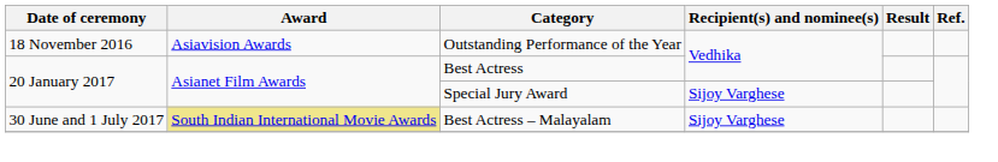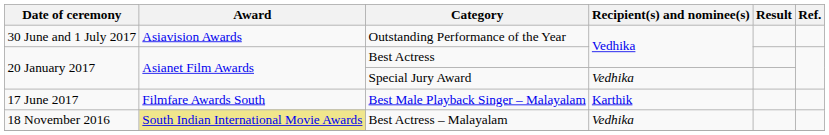 <table class="wikitable sortable">
 <tr>
 <th>Date of ceremony</th>
 <th>Award</th>
 <th>Category</th>
 <th>Recipient(s) and nominee(s)</th>
 <th>Result</th>
 <th>Ref.</th>
 </tr>
 <tr>
-<td>18 November 2016</td>
+<td>30 June and 1 July 2017</td>
 <td><a href='#'>Asiavision Awards</a></td>
 <td>Outstanding Performance of the Year</td>
 <td rowspan="2"><a href='#'>Vedhika</a></td>
 <td></td>
 <td></td>
 </tr>
 <tr>
 <td rowspan="2">20 January 2017</td>
 <td rowspan="2"><a href='#'>Asianet Film Awards</a></td>
 <td>Best Actress</td>
 <td></td>
 <td rowspan="2"></td>
 </tr>
 <tr>
 <td>Special Jury Award</td>
-<td><a href='#'>Sijoy Varghese</a></td>
+<td><em>Vedhika</em></td>
 <td></td>
 </tr>
 <tr>
-<td>30 June and 1 July 2017</td>
+<td>17 June 2017</td>
+<td><a href='#'>Filmfare Awards South</a></td>
+<td><a href='#'>Best Male Playback Singer – Malayalam</a></td>
+<td><a href='#'>Karthik</a></td>
+<td></td>
+<td></td>
+</tr>
+<tr>
+<td>18 November 2016</td>
 <td style="background: khaki;"><a href='#'>South Indian International Movie Awards</a></td>
 <td>Best Actress – Malayalam</td>
-<td><a href='#'>Sijoy Varghese</a></td>
+<td><em>Vedhika</em></td>
 <td></td>
 <td></td>
 </tr>
 <tr>
 </tr>
 </table>
